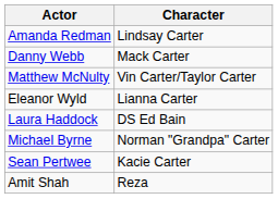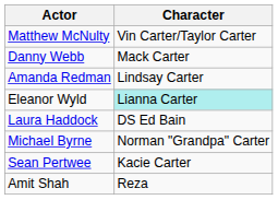 <table class="wikitable">
 <tr>
 <th>Actor</th>
 <th>Character</th>
 </tr>
 <tr>
-<td><a href='#'>Amanda Redman</a></td>
-<td>Lindsay Carter</td>
+<td><a href='#'>Matthew McNulty</a></td>
+<td>Vin Carter/Taylor Carter</td>
 </tr>
 <tr>
 <td><a href='#'>Danny Webb</a></td>
 <td>Mack Carter</td>
 </tr>
 <tr>
-<td><a href='#'>Matthew McNulty</a></td>
-<td>Vin Carter/Taylor Carter</td>
+<td><a href='#'>Amanda Redman</a></td>
+<td>Lindsay Carter</td>
 </tr>
 <tr>
 <td>Eleanor Wyld</td>
-<td>Lianna Carter</td>
+<td style="background: paleturquoise;">Lianna Carter</td>
 </tr>
 <tr>
 <td><a href='#'>Laura Haddock</a></td>
 <td>DS Ed Bain</td>
 </tr>
 <tr>
 <td><a href='#'>Michael Byrne</a></td>
 <td>Norman "Grandpa" Carter</td>
 </tr>
 <tr>
 <td><a href='#'>Sean Pertwee</a></td>
 <td>Kacie Carter</td>
 </tr>
 <tr>
 <td>Amit Shah</td>
 <td>Reza</td>
 </tr>
 </table>
